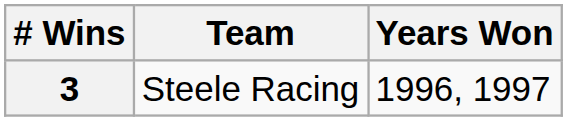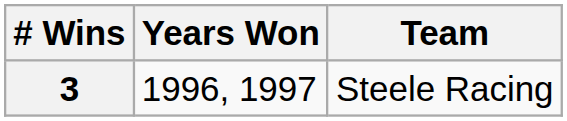 <table class="wikitable" style="font-size: 95%;">
 <tr>
 <th># Wins</th>
+<th>Years Won</th>
 <th>Team</th>
-<th>Years Won</th>
 </tr>
 <tr>
 <th>3</th>
+<td>1996, 1997</td>
 <td>Steele Racing</td>
-<td>1996, 1997</td>
 </tr>
 </table>
